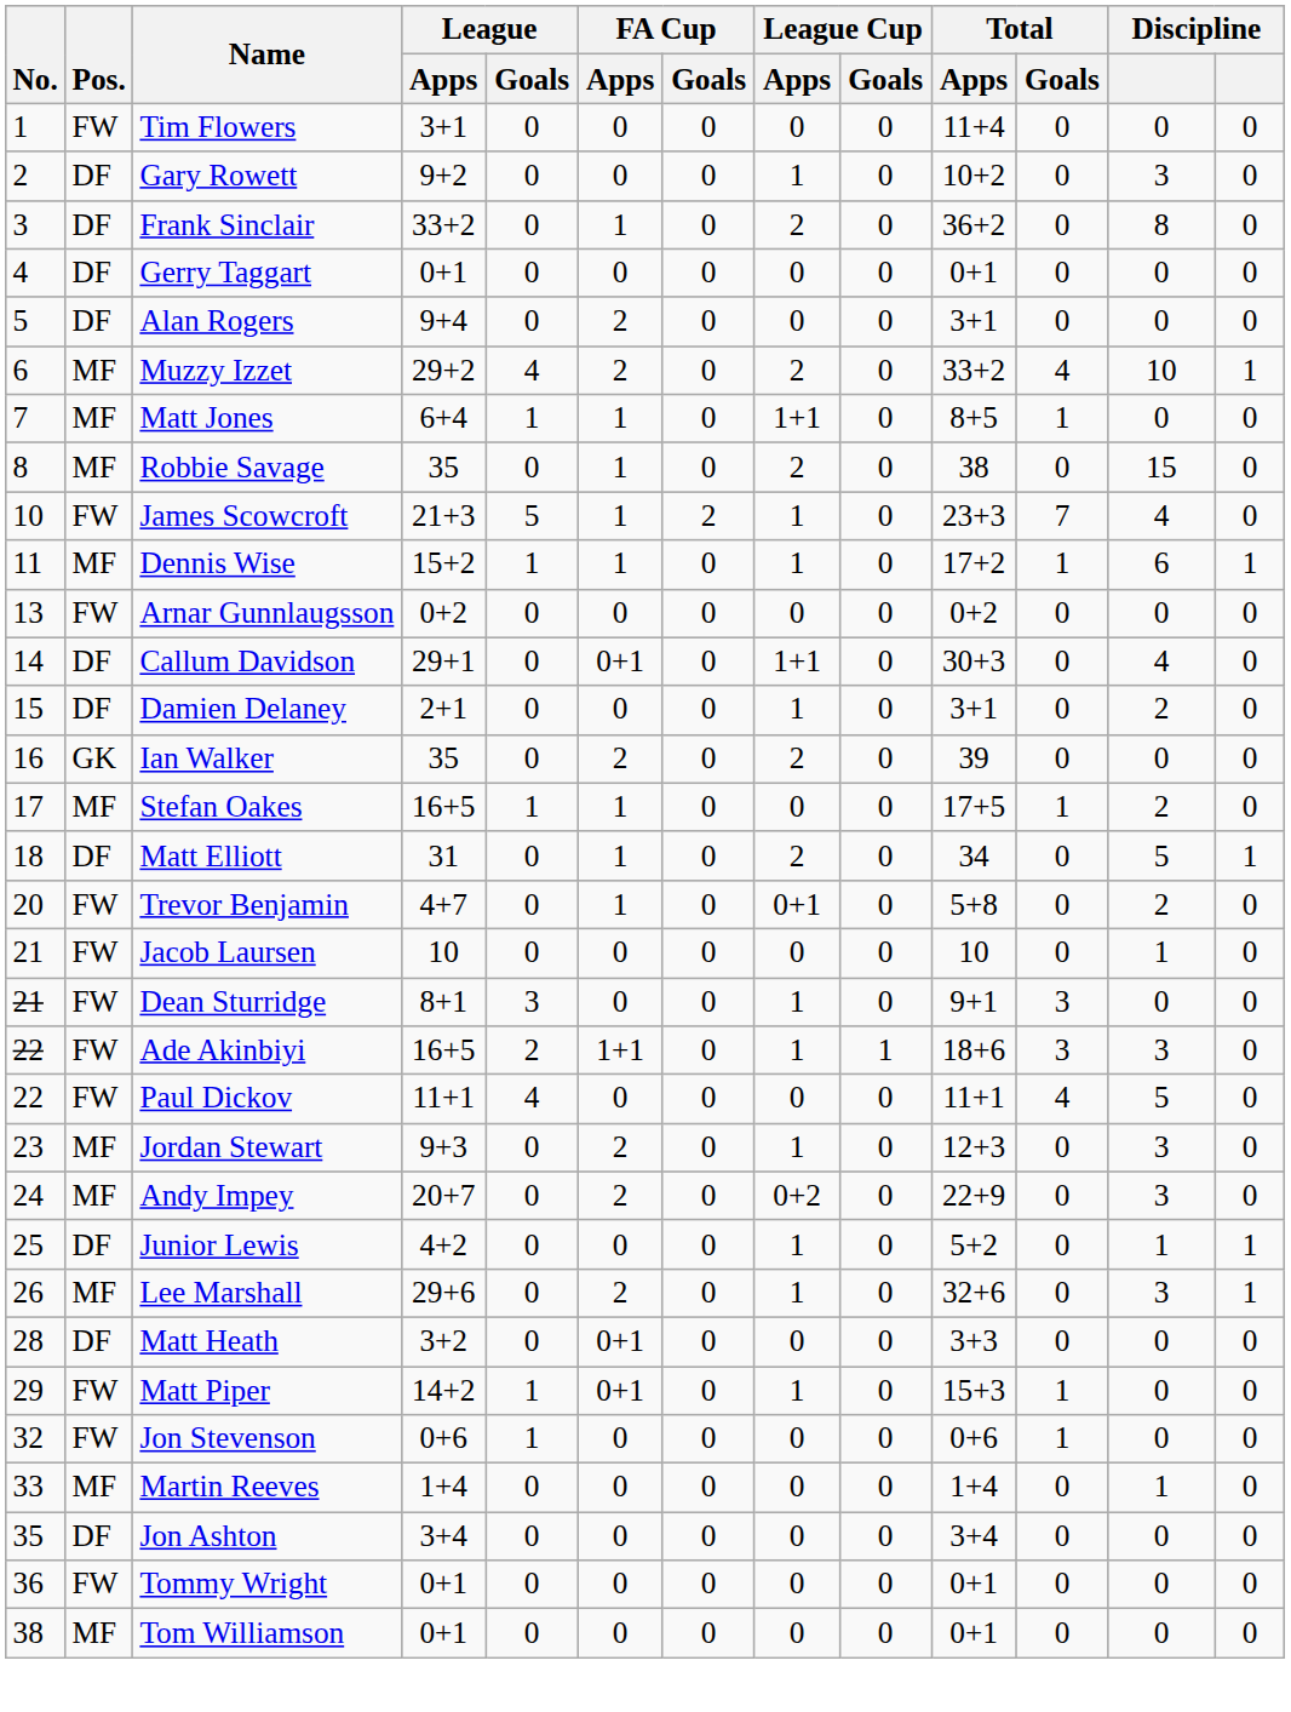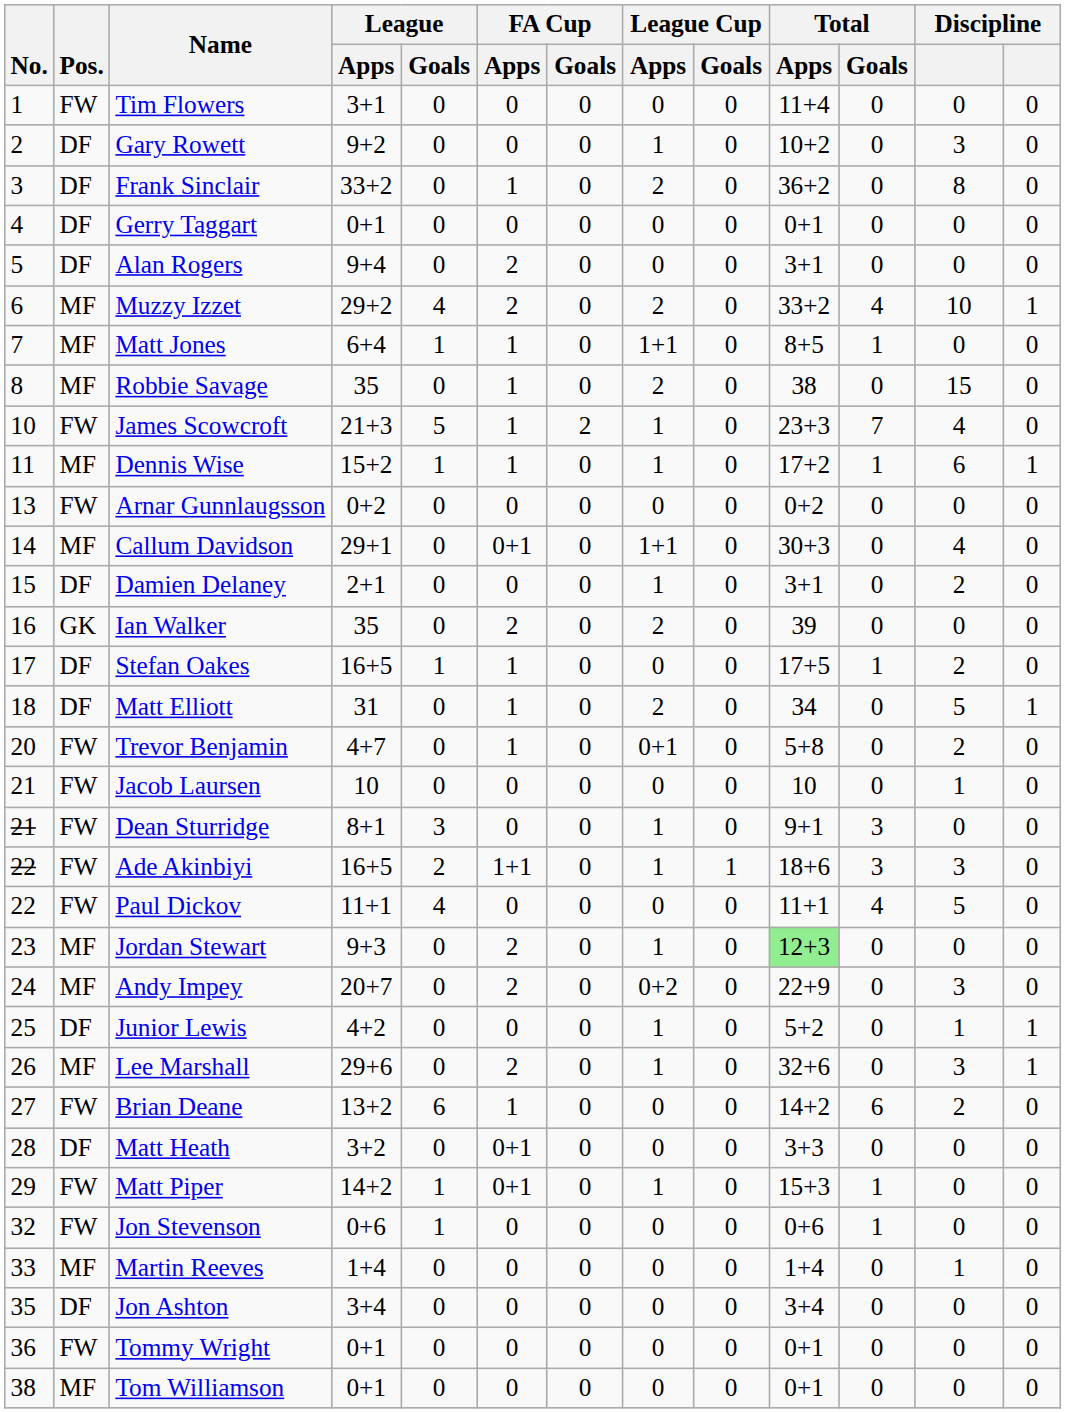 <table class="wikitable" style="text-align:center">
 <tr>
 <th rowspan="2" style="vertical-align:bottom;">No.</th>
 <th rowspan="2" style="vertical-align:bottom;">Pos.</th>
 <th rowspan="2">Name</th>
 <th colspan="2" style="width:85px;">League</th>
 <th colspan="2" style="width:85px;">FA Cup</th>
 <th colspan="2" style="width:85px;">League Cup</th>
 <th colspan="2" style="width:85px;">Total</th>
 <th colspan="2" style="width:85px;">Discipline</th>
 </tr>
 <tr>
 <th>Apps</th>
 <th>Goals</th>
 <th>Apps</th>
 <th>Goals</th>
 <th>Apps</th>
 <th>Goals</th>
 <th>Apps</th>
 <th>Goals</th>
 <th></th>
 <th></th>
 </tr>
 <tr>
 <td align="left">1</td>
 <td align="left">FW</td>
 <td align="left"> <a href='#'>Tim Flowers</a></td>
 <td>3+1</td>
 <td>0</td>
 <td>0</td>
 <td>0</td>
 <td>0</td>
 <td>0</td>
 <td>11+4</td>
 <td>0</td>
 <td>0</td>
 <td>0</td>
 </tr>
 <tr>
 <td align="left">2</td>
 <td align="left">DF</td>
 <td align="left"> <a href='#'>Gary Rowett</a></td>
 <td>9+2</td>
 <td>0</td>
 <td>0</td>
 <td>0</td>
 <td>1</td>
 <td>0</td>
 <td>10+2</td>
 <td>0</td>
 <td>3</td>
 <td>0</td>
 </tr>
 <tr>
 <td align="left">3</td>
 <td align="left">DF</td>
 <td align="left"> <a href='#'>Frank Sinclair</a></td>
 <td>33+2</td>
 <td>0</td>
 <td>1</td>
 <td>0</td>
 <td>2</td>
 <td>0</td>
 <td>36+2</td>
 <td>0</td>
 <td>8</td>
 <td>0</td>
 </tr>
 <tr>
 <td align="left">4</td>
 <td align="left">DF</td>
 <td align="left"> <a href='#'>Gerry Taggart</a></td>
 <td>0+1</td>
 <td>0</td>
 <td>0</td>
 <td>0</td>
 <td>0</td>
 <td>0</td>
 <td>0+1</td>
 <td>0</td>
 <td>0</td>
 <td>0</td>
 </tr>
 <tr>
 <td align="left">5</td>
 <td align="left">DF</td>
 <td align="left"> <a href='#'>Alan Rogers</a></td>
 <td>9+4</td>
 <td>0</td>
 <td>2</td>
 <td>0</td>
 <td>0</td>
 <td>0</td>
 <td>3+1</td>
 <td>0</td>
 <td>0</td>
 <td>0</td>
 </tr>
 <tr>
 <td align="left">6</td>
 <td align="left">MF</td>
 <td align="left"> <a href='#'>Muzzy Izzet</a></td>
 <td>29+2</td>
 <td>4</td>
 <td>2</td>
 <td>0</td>
 <td>2</td>
 <td>0</td>
 <td>33+2</td>
 <td>4</td>
 <td>10</td>
 <td>1</td>
 </tr>
 <tr>
 <td align="left">7</td>
 <td align="left">MF</td>
 <td align="left"> <a href='#'>Matt Jones</a></td>
 <td>6+4</td>
 <td>1</td>
 <td>1</td>
 <td>0</td>
 <td>1+1</td>
 <td>0</td>
 <td>8+5</td>
 <td>1</td>
 <td>0</td>
 <td>0</td>
 </tr>
 <tr>
 <td align="left">8</td>
 <td align="left">MF</td>
 <td align="left"> <a href='#'>Robbie Savage</a></td>
 <td>35</td>
 <td>0</td>
 <td>1</td>
 <td>0</td>
 <td>2</td>
 <td>0</td>
 <td>38</td>
 <td>0</td>
 <td>15</td>
 <td>0</td>
 </tr>
 <tr>
 <td align="left">10</td>
 <td align="left">FW</td>
 <td align="left"> <a href='#'>James Scowcroft</a></td>
 <td>21+3</td>
 <td>5</td>
 <td>1</td>
 <td>2</td>
 <td>1</td>
 <td>0</td>
 <td>23+3</td>
 <td>7</td>
 <td>4</td>
 <td>0</td>
 </tr>
 <tr>
 <td align="left">11</td>
 <td align="left">MF</td>
 <td align="left"> <a href='#'>Dennis Wise</a></td>
 <td>15+2</td>
 <td>1</td>
 <td>1</td>
 <td>0</td>
 <td>1</td>
 <td>0</td>
 <td>17+2</td>
 <td>1</td>
 <td>6</td>
 <td>1</td>
 </tr>
 <tr>
 <td align="left">13</td>
 <td align="left">FW</td>
 <td align="left"> <a href='#'>Arnar Gunnlaugsson</a></td>
 <td>0+2</td>
 <td>0</td>
 <td>0</td>
 <td>0</td>
 <td>0</td>
 <td>0</td>
 <td>0+2</td>
 <td>0</td>
 <td>0</td>
 <td>0</td>
 </tr>
 <tr>
 <td align="left">14</td>
-<td align="left">DF</td>
+<td align="left">MF</td>
 <td align="left"> <a href='#'>Callum Davidson</a></td>
 <td>29+1</td>
 <td>0</td>
 <td>0+1</td>
 <td>0</td>
 <td>1+1</td>
 <td>0</td>
 <td>30+3</td>
 <td>0</td>
 <td>4</td>
 <td>0</td>
 </tr>
 <tr>
 <td align="left">15</td>
 <td align="left">DF</td>
 <td align="left"> <a href='#'>Damien Delaney</a></td>
 <td>2+1</td>
 <td>0</td>
 <td>0</td>
 <td>0</td>
 <td>1</td>
 <td>0</td>
 <td>3+1</td>
 <td>0</td>
 <td>2</td>
 <td>0</td>
 </tr>
 <tr>
 <td align="left">16</td>
 <td align="left">GK</td>
 <td align="left"> <a href='#'>Ian Walker</a></td>
 <td>35</td>
 <td>0</td>
 <td>2</td>
 <td>0</td>
 <td>2</td>
 <td>0</td>
 <td>39</td>
 <td>0</td>
 <td>0</td>
 <td>0</td>
 </tr>
 <tr>
 <td align="left">17</td>
-<td align="left">MF</td>
+<td align="left">DF</td>
 <td align="left"> <a href='#'>Stefan Oakes</a></td>
 <td>16+5</td>
 <td>1</td>
 <td>1</td>
 <td>0</td>
 <td>0</td>
 <td>0</td>
 <td>17+5</td>
 <td>1</td>
 <td>2</td>
 <td>0</td>
 </tr>
 <tr>
 <td align="left">18</td>
 <td align="left">DF</td>
 <td align="left"> <a href='#'>Matt Elliott</a></td>
 <td>31</td>
 <td>0</td>
 <td>1</td>
 <td>0</td>
 <td>2</td>
 <td>0</td>
 <td>34</td>
 <td>0</td>
 <td>5</td>
 <td>1</td>
 </tr>
 <tr>
 <td align="left">20</td>
 <td align="left">FW</td>
 <td align="left"> <a href='#'>Trevor Benjamin</a></td>
 <td>4+7</td>
 <td>0</td>
 <td>1</td>
 <td>0</td>
 <td>0+1</td>
 <td>0</td>
 <td>5+8</td>
 <td>0</td>
 <td>2</td>
 <td>0</td>
 </tr>
 <tr>
 <td align="left">21</td>
 <td align="left">FW</td>
 <td align="left"> <a href='#'>Jacob Laursen</a></td>
 <td>10</td>
 <td>0</td>
 <td>0</td>
 <td>0</td>
 <td>0</td>
 <td>0</td>
 <td>10</td>
 <td>0</td>
 <td>1</td>
 <td>0</td>
 </tr>
 <tr>
 <td align="left"><s>21</s></td>
 <td align="left">FW</td>
 <td align="left"> <a href='#'>Dean Sturridge</a></td>
 <td>8+1</td>
 <td>3</td>
 <td>0</td>
 <td>0</td>
 <td>1</td>
 <td>0</td>
 <td>9+1</td>
 <td>3</td>
 <td>0</td>
 <td>0</td>
 </tr>
 <tr>
 <td align="left"><s>22</s></td>
 <td align="left">FW</td>
 <td align="left"> <a href='#'>Ade Akinbiyi</a></td>
 <td>16+5</td>
 <td>2</td>
 <td>1+1</td>
 <td>0</td>
 <td>1</td>
 <td>1</td>
 <td>18+6</td>
 <td>3</td>
 <td>3</td>
 <td>0</td>
 </tr>
 <tr>
 <td align="left">22</td>
 <td align="left">FW</td>
 <td align="left"> <a href='#'>Paul Dickov</a></td>
 <td>11+1</td>
 <td>4</td>
 <td>0</td>
 <td>0</td>
 <td>0</td>
 <td>0</td>
 <td>11+1</td>
 <td>4</td>
 <td>5</td>
 <td>0</td>
 </tr>
 <tr>
 <td align="left">23</td>
 <td align="left">MF</td>
 <td align="left"> <a href='#'>Jordan Stewart</a></td>
 <td>9+3</td>
 <td>0</td>
 <td>2</td>
 <td>0</td>
 <td>1</td>
 <td>0</td>
-<td>12+3</td>
+<td style="background: lightgreen;">12+3</td>
 <td>0</td>
-<td>3</td>
+<td>0</td>
 <td>0</td>
 </tr>
 <tr>
 <td align="left">24</td>
 <td align="left">MF</td>
 <td align="left"> <a href='#'>Andy Impey</a></td>
 <td>20+7</td>
 <td>0</td>
 <td>2</td>
 <td>0</td>
 <td>0+2</td>
 <td>0</td>
 <td>22+9</td>
 <td>0</td>
 <td>3</td>
 <td>0</td>
 </tr>
 <tr>
 <td align="left">25</td>
 <td align="left">DF</td>
 <td align="left"> <a href='#'>Junior Lewis</a></td>
 <td>4+2</td>
 <td>0</td>
 <td>0</td>
 <td>0</td>
 <td>1</td>
 <td>0</td>
 <td>5+2</td>
 <td>0</td>
 <td>1</td>
 <td>1</td>
 </tr>
 <tr>
 <td align="left">26</td>
 <td align="left">MF</td>
 <td align="left"> <a href='#'>Lee Marshall</a></td>
 <td>29+6</td>
 <td>0</td>
 <td>2</td>
 <td>0</td>
 <td>1</td>
 <td>0</td>
 <td>32+6</td>
 <td>0</td>
 <td>3</td>
 <td>1</td>
+</tr>
+<tr>
+<td align="left">27</td>
+<td align="left">FW</td>
+<td align="left"> <a href='#'>Brian Deane</a></td>
+<td>13+2</td>
+<td>6</td>
+<td>1</td>
+<td>0</td>
+<td>0</td>
+<td>0</td>
+<td>14+2</td>
+<td>6</td>
+<td>2</td>
+<td>0</td>
 </tr>
 <tr>
 <td align="left">28</td>
 <td align="left">DF</td>
 <td align="left"> <a href='#'>Matt Heath</a></td>
 <td>3+2</td>
 <td>0</td>
 <td>0+1</td>
 <td>0</td>
 <td>0</td>
 <td>0</td>
 <td>3+3</td>
 <td>0</td>
 <td>0</td>
 <td>0</td>
 </tr>
 <tr>
 <td align="left">29</td>
 <td align="left">FW</td>
 <td align="left"> <a href='#'>Matt Piper</a></td>
 <td>14+2</td>
 <td>1</td>
 <td>0+1</td>
 <td>0</td>
 <td>1</td>
 <td>0</td>
 <td>15+3</td>
 <td>1</td>
 <td>0</td>
 <td>0</td>
 </tr>
 <tr>
 <td align="left">32</td>
 <td align="left">FW</td>
 <td align="left"> <a href='#'>Jon Stevenson</a></td>
 <td>0+6</td>
 <td>1</td>
 <td>0</td>
 <td>0</td>
 <td>0</td>
 <td>0</td>
 <td>0+6</td>
 <td>1</td>
 <td>0</td>
 <td>0</td>
 </tr>
 <tr>
 <td align="left">33</td>
 <td align="left">MF</td>
 <td align="left"> <a href='#'>Martin Reeves</a></td>
 <td>1+4</td>
 <td>0</td>
 <td>0</td>
 <td>0</td>
 <td>0</td>
 <td>0</td>
 <td>1+4</td>
 <td>0</td>
 <td>1</td>
 <td>0</td>
 </tr>
 <tr>
 <td align="left">35</td>
 <td align="left">DF</td>
 <td align="left"> <a href='#'>Jon Ashton</a></td>
 <td>3+4</td>
 <td>0</td>
 <td>0</td>
 <td>0</td>
 <td>0</td>
 <td>0</td>
 <td>3+4</td>
 <td>0</td>
 <td>0</td>
 <td>0</td>
 </tr>
 <tr>
 <td align="left">36</td>
 <td align="left">FW</td>
 <td align="left"> <a href='#'>Tommy Wright</a></td>
 <td>0+1</td>
 <td>0</td>
 <td>0</td>
 <td>0</td>
 <td>0</td>
 <td>0</td>
 <td>0+1</td>
 <td>0</td>
 <td>0</td>
 <td>0</td>
 </tr>
 <tr>
 <td align="left">38</td>
 <td align="left">MF</td>
 <td align="left"> <a href='#'>Tom Williamson</a></td>
 <td>0+1</td>
 <td>0</td>
 <td>0</td>
 <td>0</td>
 <td>0</td>
 <td>0</td>
 <td>0+1</td>
 <td>0</td>
 <td>0</td>
 <td>0</td>
 </tr>
 </table>
